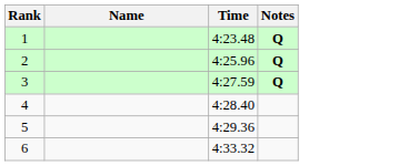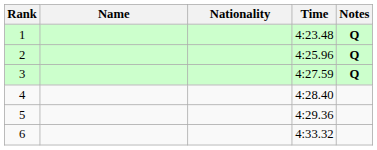 <table class="wikitable sortable" style="text-align:center">
 <tr>
 <th>Rank</th>
 <th style="width:180px">Name</th>
+<th style="width:125px">Nationality</th>
 <th>Time</th>
 <th>Notes</th>
 </tr>
 <tr style="background:#cfc;">
 <td>1</td>
+<td style="text-align:left;"></td>
 <td style="text-align:left;"></td>
 <td>4:23.48</td>
 <td><strong>Q</strong></td>
 </tr>
 <tr style="background:#cfc;">
 <td>2</td>
 <td style="text-align:left;"></td>
+<td style="text-align:left;"></td>
 <td>4:25.96</td>
 <td><strong>Q</strong></td>
 </tr>
 <tr style="background:#cfc;">
 <td>3</td>
+<td style="text-align:left;"></td>
 <td style="text-align:left;"></td>
 <td>4:27.59</td>
 <td><strong>Q</strong></td>
 </tr>
 <tr>
 <td>4</td>
 <td style="text-align:left;"></td>
+<td style="text-align:left;"></td>
 <td>4:28.40</td>
 <td></td>
 </tr>
 <tr>
 <td>5</td>
+<td style="text-align:left;"></td>
 <td style="text-align:left;"></td>
 <td>4:29.36</td>
 <td></td>
 </tr>
 <tr>
 <td>6</td>
 <td style="text-align:left;"></td>
+<td style="text-align:left;"></td>
 <td>4:33.32</td>
 <td></td>
 </tr>
 </table>
